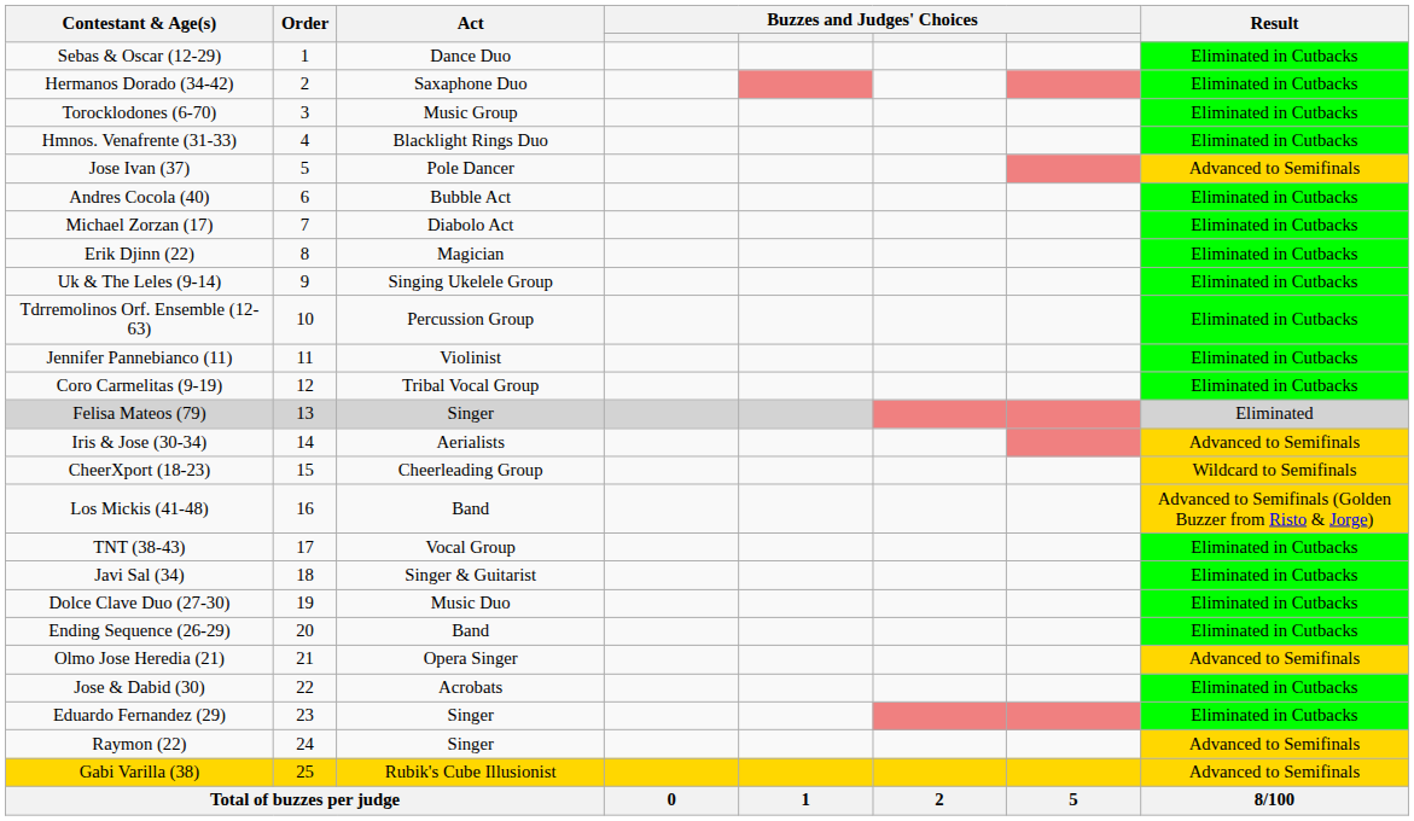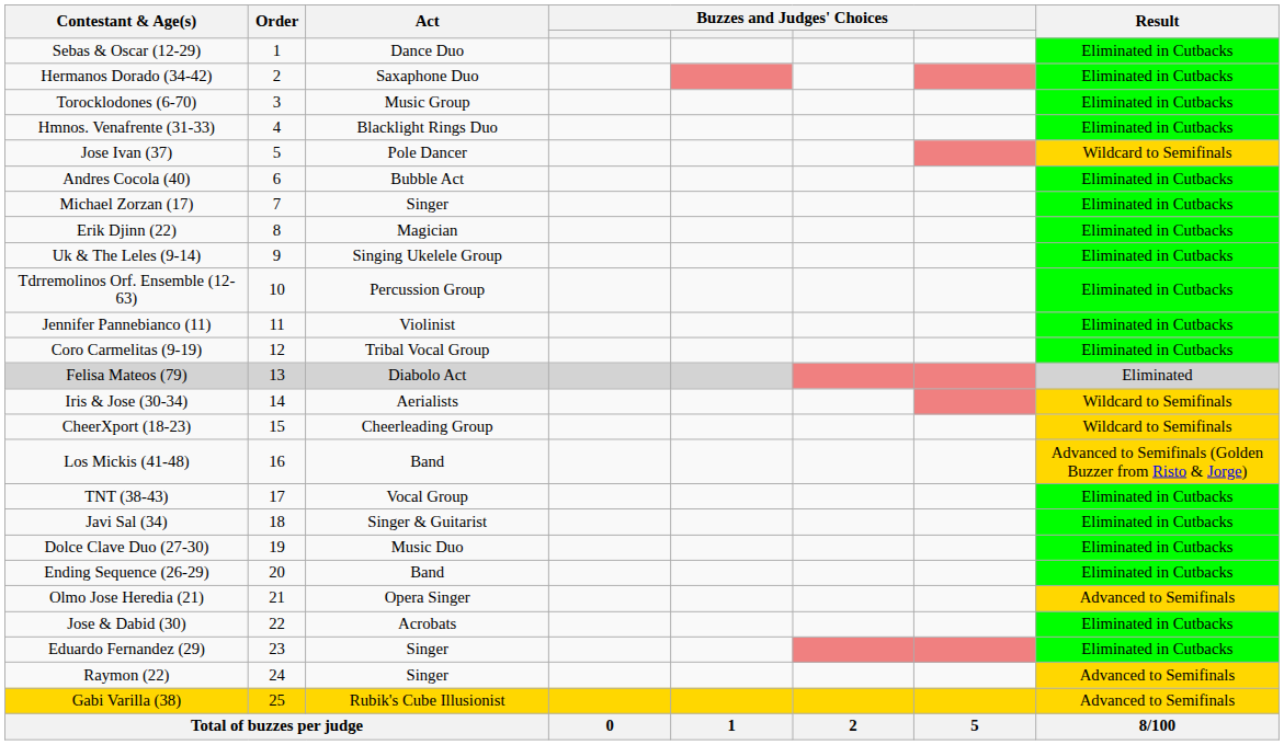 <table class="wikitable sortable" style="width:100%; text-align:center;">
 <tr>
 <th scope="col" rowspan="2"  style="width:15%;">Contestant & Age(s)</th>
 <th scope="col" rowspan="2"  data-sort-type="number" style="width:2%;">Order</th>
 <th scope="col" rowspan="2" class="unsortable"  style="width:15%;">Act</th>
 <th scope="col" colspan="4" class="unsortable" style="width:30%;">Buzzes and Judges' Choices</th>
 <th scope="col" rowspan="2" style="width:15%;">Result</th>
 </tr>
 <tr>
 <th width="100"></th>
 <th width="100"></th>
 <th width="100"></th>
 <th width="100"></th>
 </tr>
 <tr>
 <td>Sebas & Oscar (12-29)</td>
 <td>1</td>
 <td>Dance Duo</td>
 <td></td>
 <td></td>
 <td></td>
 <td></td>
 <td style="background:lime">Eliminated in Cutbacks</td>
 </tr>
 <tr>
 <td>Hermanos Dorado (34-42)</td>
 <td>2</td>
 <td>Saxaphone Duo</td>
 <td></td>
 <td style="background:#F08080"></td>
 <td></td>
 <td style="background:#F08080"></td>
 <td style="background:lime">Eliminated in Cutbacks</td>
 </tr>
 <tr>
 <td>Torocklodones (6-70)</td>
 <td>3</td>
 <td>Music Group</td>
 <td></td>
 <td></td>
 <td></td>
 <td></td>
 <td style="background:lime">Eliminated in Cutbacks</td>
 </tr>
 <tr>
 <td>Hmnos. Venafrente (31-33)</td>
 <td>4</td>
 <td>Blacklight Rings Duo</td>
 <td></td>
 <td></td>
 <td></td>
 <td></td>
 <td style="background:lime">Eliminated in Cutbacks</td>
 </tr>
 <tr>
 <td>Jose Ivan (37)</td>
 <td>5</td>
 <td>Pole Dancer</td>
 <td></td>
 <td></td>
 <td></td>
 <td style="background:#F08080"></td>
-<td style="background:gold">Advanced to Semifinals</td>
+<td style="background:gold">Wildcard to Semifinals</td>
 </tr>
 <tr>
 <td>Andres Cocola (40)</td>
 <td>6</td>
 <td>Bubble Act</td>
 <td></td>
 <td></td>
 <td></td>
 <td></td>
 <td style="background:lime">Eliminated in Cutbacks</td>
 </tr>
 <tr>
 <td>Michael Zorzan (17)</td>
 <td>7</td>
-<td>Diabolo Act</td>
+<td>Singer</td>
 <td></td>
 <td></td>
 <td></td>
 <td></td>
 <td style="background:lime">Eliminated in Cutbacks</td>
 </tr>
 <tr>
 <td>Erik Djinn (22)</td>
 <td>8</td>
 <td>Magician</td>
 <td></td>
 <td></td>
 <td></td>
 <td></td>
 <td style="background:lime">Eliminated in Cutbacks</td>
 </tr>
 <tr>
 <td>Uk & The Leles (9-14)</td>
 <td>9</td>
 <td>Singing Ukelele Group</td>
 <td></td>
 <td></td>
 <td></td>
 <td></td>
 <td style="background:lime">Eliminated in Cutbacks</td>
 </tr>
 <tr>
 <td>Tdrremolinos Orf. Ensemble (12-63)</td>
 <td>10</td>
 <td>Percussion Group</td>
 <td></td>
 <td></td>
 <td></td>
 <td></td>
 <td style="background:lime">Eliminated in Cutbacks</td>
 </tr>
 <tr>
 <td>Jennifer Pannebianco (11)</td>
 <td>11</td>
 <td>Violinist</td>
 <td></td>
 <td></td>
 <td></td>
 <td></td>
 <td style="background:lime">Eliminated in Cutbacks</td>
 </tr>
 <tr>
 <td>Coro Carmelitas (9-19)</td>
 <td>12</td>
 <td>Tribal Vocal Group</td>
 <td></td>
 <td></td>
 <td></td>
 <td></td>
 <td style="background:lime">Eliminated in Cutbacks</td>
 </tr>
 <tr bgcolor=lightgrey>
 <td>Felisa Mateos (79)</td>
 <td>13</td>
-<td>Singer</td>
+<td>Diabolo Act</td>
 <td></td>
 <td></td>
 <td style="background:#F08080"></td>
 <td style="background:#F08080"></td>
 <td style="background:">Eliminated</td>
 </tr>
 <tr>
 <td>Iris & Jose (30-34)</td>
 <td>14</td>
 <td>Aerialists</td>
 <td></td>
 <td></td>
 <td></td>
 <td style="background:#F08080"></td>
-<td style="background:gold">Advanced to Semifinals</td>
+<td style="background:gold">Wildcard to Semifinals</td>
 </tr>
 <tr>
 <td>CheerXport (18-23)</td>
 <td>15</td>
 <td>Cheerleading Group</td>
 <td></td>
 <td></td>
 <td></td>
 <td></td>
 <td style="background:gold">Wildcard to Semifinals</td>
 </tr>
 <tr>
 <td>Los Mickis (41-48)</td>
 <td>16</td>
 <td>Band</td>
 <td></td>
 <td></td>
 <td></td>
 <td></td>
 <td style="background:gold">Advanced to Semifinals (Golden Buzzer from <a href='#'>Risto</a> & <a href='#'>Jorge</a>)</td>
 </tr>
 <tr>
 <td>TNT (38-43)</td>
 <td>17</td>
 <td>Vocal Group</td>
 <td></td>
 <td></td>
 <td></td>
 <td></td>
 <td style="background:lime">Eliminated in Cutbacks</td>
 </tr>
 <tr>
 <td>Javi Sal (34)</td>
 <td>18</td>
 <td>Singer & Guitarist</td>
 <td></td>
 <td></td>
 <td></td>
 <td></td>
 <td style="background:lime">Eliminated in Cutbacks</td>
 </tr>
 <tr>
 <td>Dolce Clave Duo (27-30)</td>
 <td>19</td>
 <td>Music Duo</td>
 <td></td>
 <td></td>
 <td></td>
 <td></td>
 <td style="background:lime">Eliminated in Cutbacks</td>
 </tr>
 <tr>
 <td>Ending Sequence (26-29)</td>
 <td>20</td>
 <td>Band</td>
 <td></td>
 <td></td>
 <td></td>
 <td></td>
 <td style="background:lime">Eliminated in Cutbacks</td>
 </tr>
 <tr>
 <td>Olmo Jose Heredia (21)</td>
 <td>21</td>
 <td>Opera Singer</td>
 <td></td>
 <td></td>
 <td></td>
 <td></td>
 <td style="background:gold">Advanced to Semifinals</td>
 </tr>
 <tr>
 <td>Jose & Dabid (30)</td>
 <td>22</td>
 <td>Acrobats</td>
 <td></td>
 <td></td>
 <td></td>
 <td></td>
 <td style="background:lime">Eliminated in Cutbacks</td>
 </tr>
 <tr>
 <td>Eduardo Fernandez (29)</td>
 <td>23</td>
 <td>Singer</td>
 <td></td>
 <td></td>
 <td style="background:#F08080"></td>
 <td style="background:#F08080"></td>
 <td style="background:lime">Eliminated in Cutbacks</td>
 </tr>
 <tr>
 <td>Raymon (22)</td>
 <td>24</td>
 <td>Singer</td>
 <td></td>
 <td></td>
 <td></td>
 <td></td>
 <td style="background:gold">Advanced to Semifinals</td>
 </tr>
 <tr bgcolor=gold>
 <td>Gabi Varilla (38) </td>
 <td>25</td>
 <td>Rubik's Cube Illusionist</td>
 <td></td>
 <td></td>
 <td></td>
 <td></td>
 <td style="background:gold">Advanced to Semifinals</td>
 </tr>
 <tr>
 <th colspan="3">Total of buzzes per judge</th>
 <th>0</th>
 <th>1</th>
 <th>2</th>
 <th>5</th>
 <th>8/100</th>
 </tr>
 </table>
